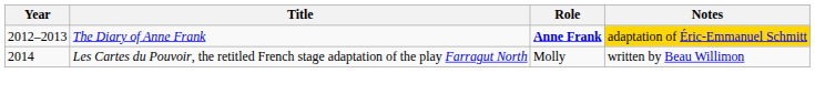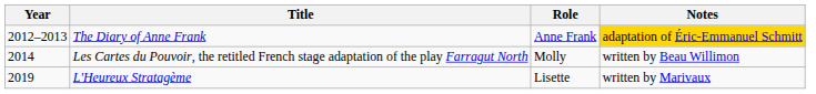 <table class="wikitable sortable">
 <tr>
 <th>Year</th>
 <th>Title</th>
 <th>Role</th>
 <th class="unsortable">Notes</th>
 </tr>
 <tr>
 <td>2012–2013</td>
 <td><em><a href='#'>The Diary of Anne Frank</a></em></td>
-<td><strong><a href='#'>Anne Frank</a></strong></td>
+<td><a href='#'>Anne Frank</a></td>
 <td style="background: gold;">adaptation of <a href='#'>Éric-Emmanuel Schmitt</a></td>
 </tr>
 <tr>
 <td>2014</td>
 <td><em>Les Cartes du Pouvoir</em>, the retitled French stage adaptation of the play <em><a href='#'>Farragut North</a></em></td>
 <td>Molly</td>
 <td>written by <a href='#'>Beau Willimon</a></td>
 </tr>
+<tr>
+<td>2019</td>
+<td><em><a href='#'>L'Heureux Stratagème</a></em></td>
+<td>Lisette</td>
+<td>written by <a href='#'>Marivaux</a></td>
+</tr>
 </table>
